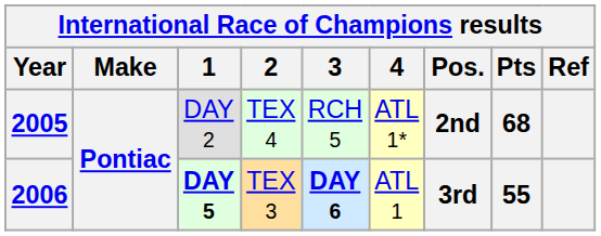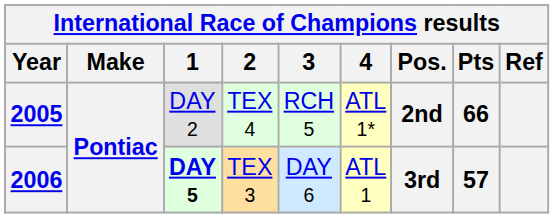 <table class="wikitable" style="text-align:center; font-size:75%">
 <tr>
 <th colspan=9><a href='#'>International Race of Champions</a> results</th>
 </tr>
 <tr>
 <th>Year</th>
 <th>Make</th>
 <th>1</th>
 <th>2</th>
 <th>3</th>
 <th>4</th>
 <th>Pos.</th>
 <th>Pts</th>
 <th>Ref</th>
 </tr>
 <tr>
 <th><a href='#'>2005</a></th>
 <th rowspan=2><a href='#'>Pontiac</a></th>
 <td style="background:#DFDFDF;"><a href='#'>DAY</a><br><small>2</small></td>
 <td style="background:#DFFFDF;"><a href='#'>TEX</a><br><small>4</small></td>
 <td style="background:#DFFFDF;"><a href='#'>RCH</a><br><small>5</small></td>
 <td style="background:#FFFFBF;"><a href='#'>ATL</a><br><small>1*</small></td>
 <th>2nd</th>
-<th>68</th>
+<th>66</th>
 <th></th>
 </tr>
 <tr>
 <th><a href='#'>2006</a></th>
 <td style="background:#DFFFDF;"><strong><a href='#'>DAY</a><br><small>5</small></strong></td>
 <td style="background:#FFDF9F;"><a href='#'>TEX</a><br><small>3</small></td>
-<td style="background:#CFEAFF;"><strong><a href='#'>DAY</a><br><small>6</small></strong></td>
+<td style="background:#CFEAFF;"><a href='#'>DAY</a><br><small>6</small></td>
 <td style="background:#FFFFBF;"><a href='#'>ATL</a><br><small>1</small></td>
 <th>3rd</th>
-<th>55</th>
+<th>57</th>
 <th></th>
 </tr>
 </table>
